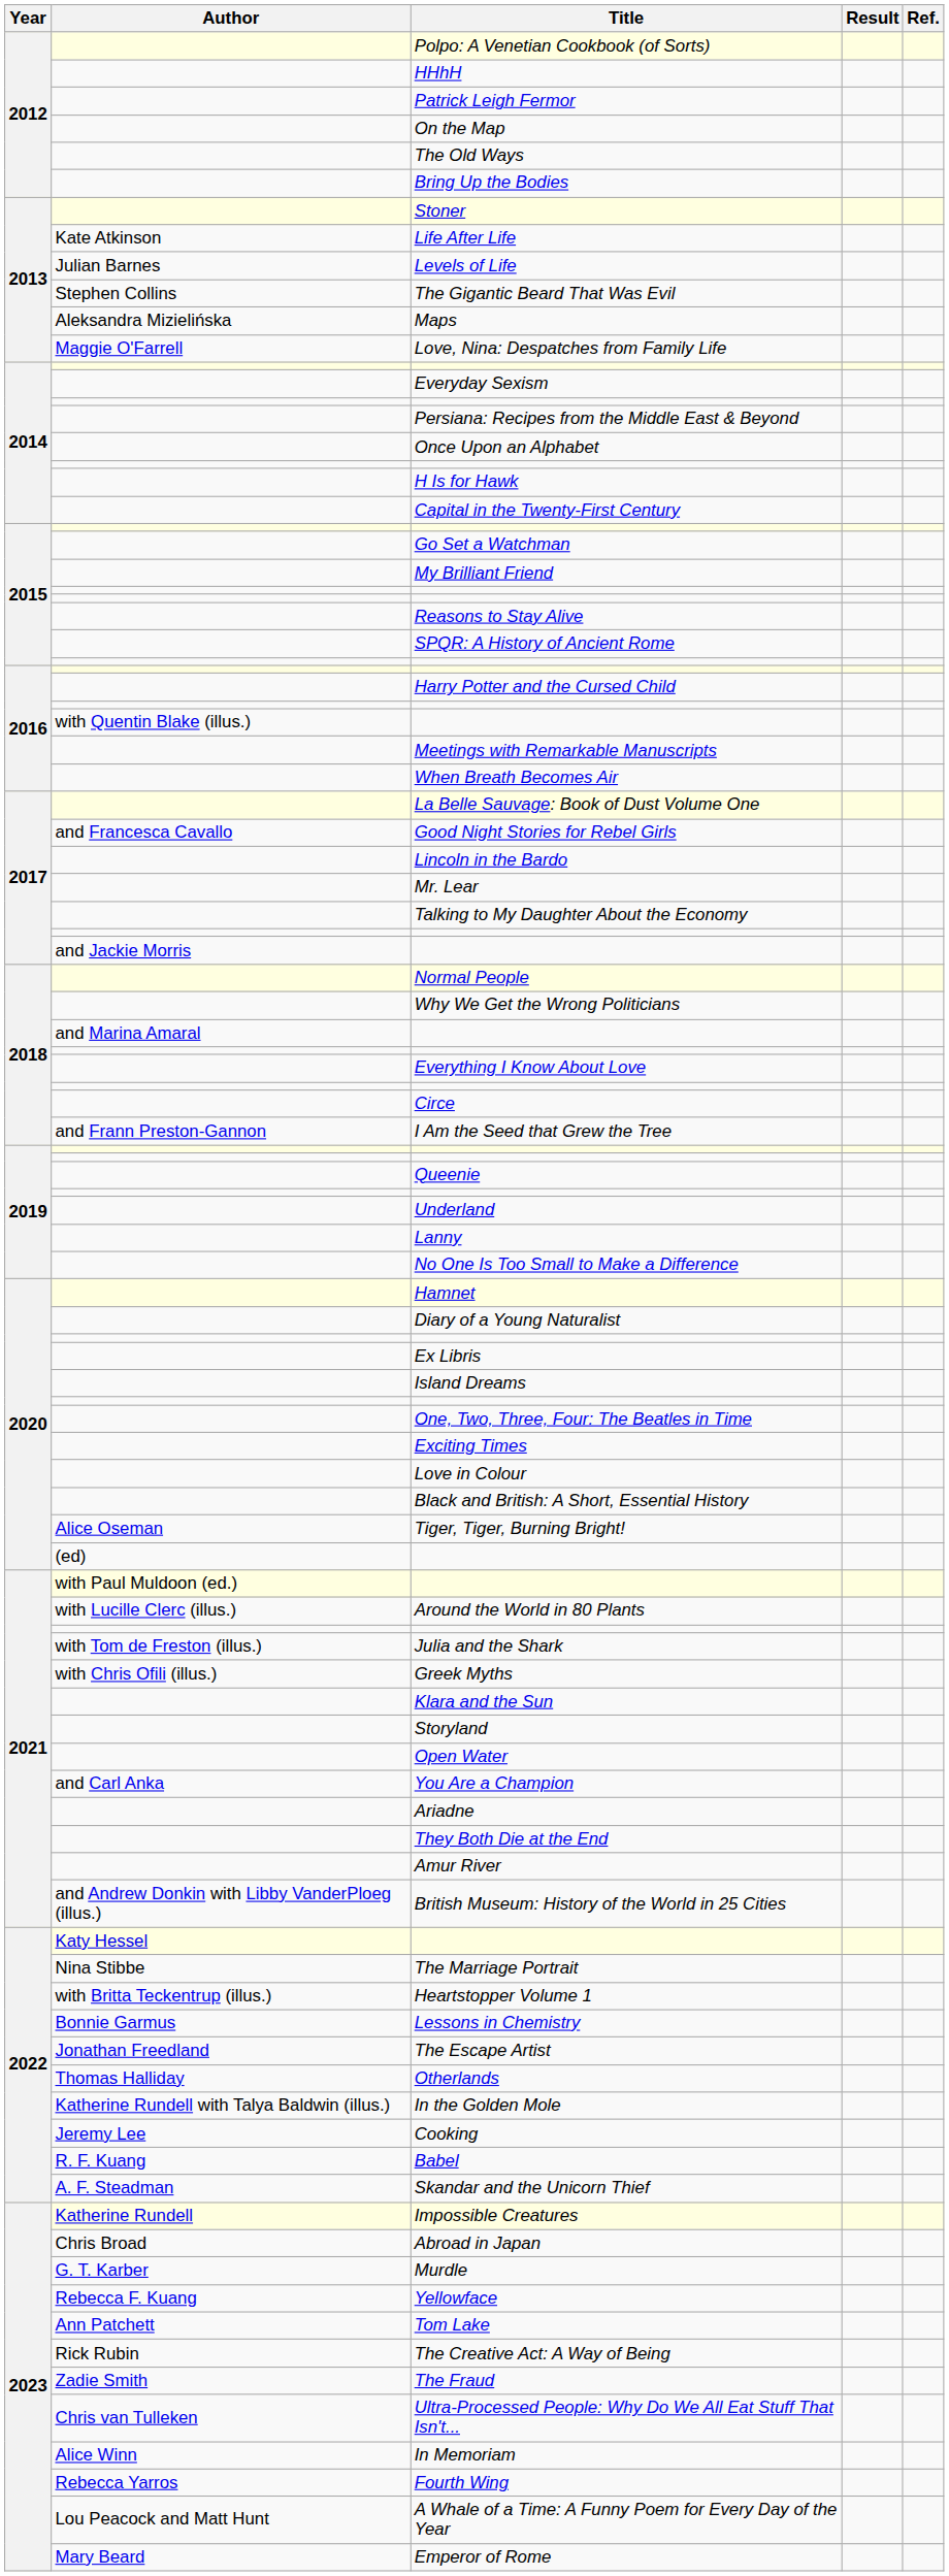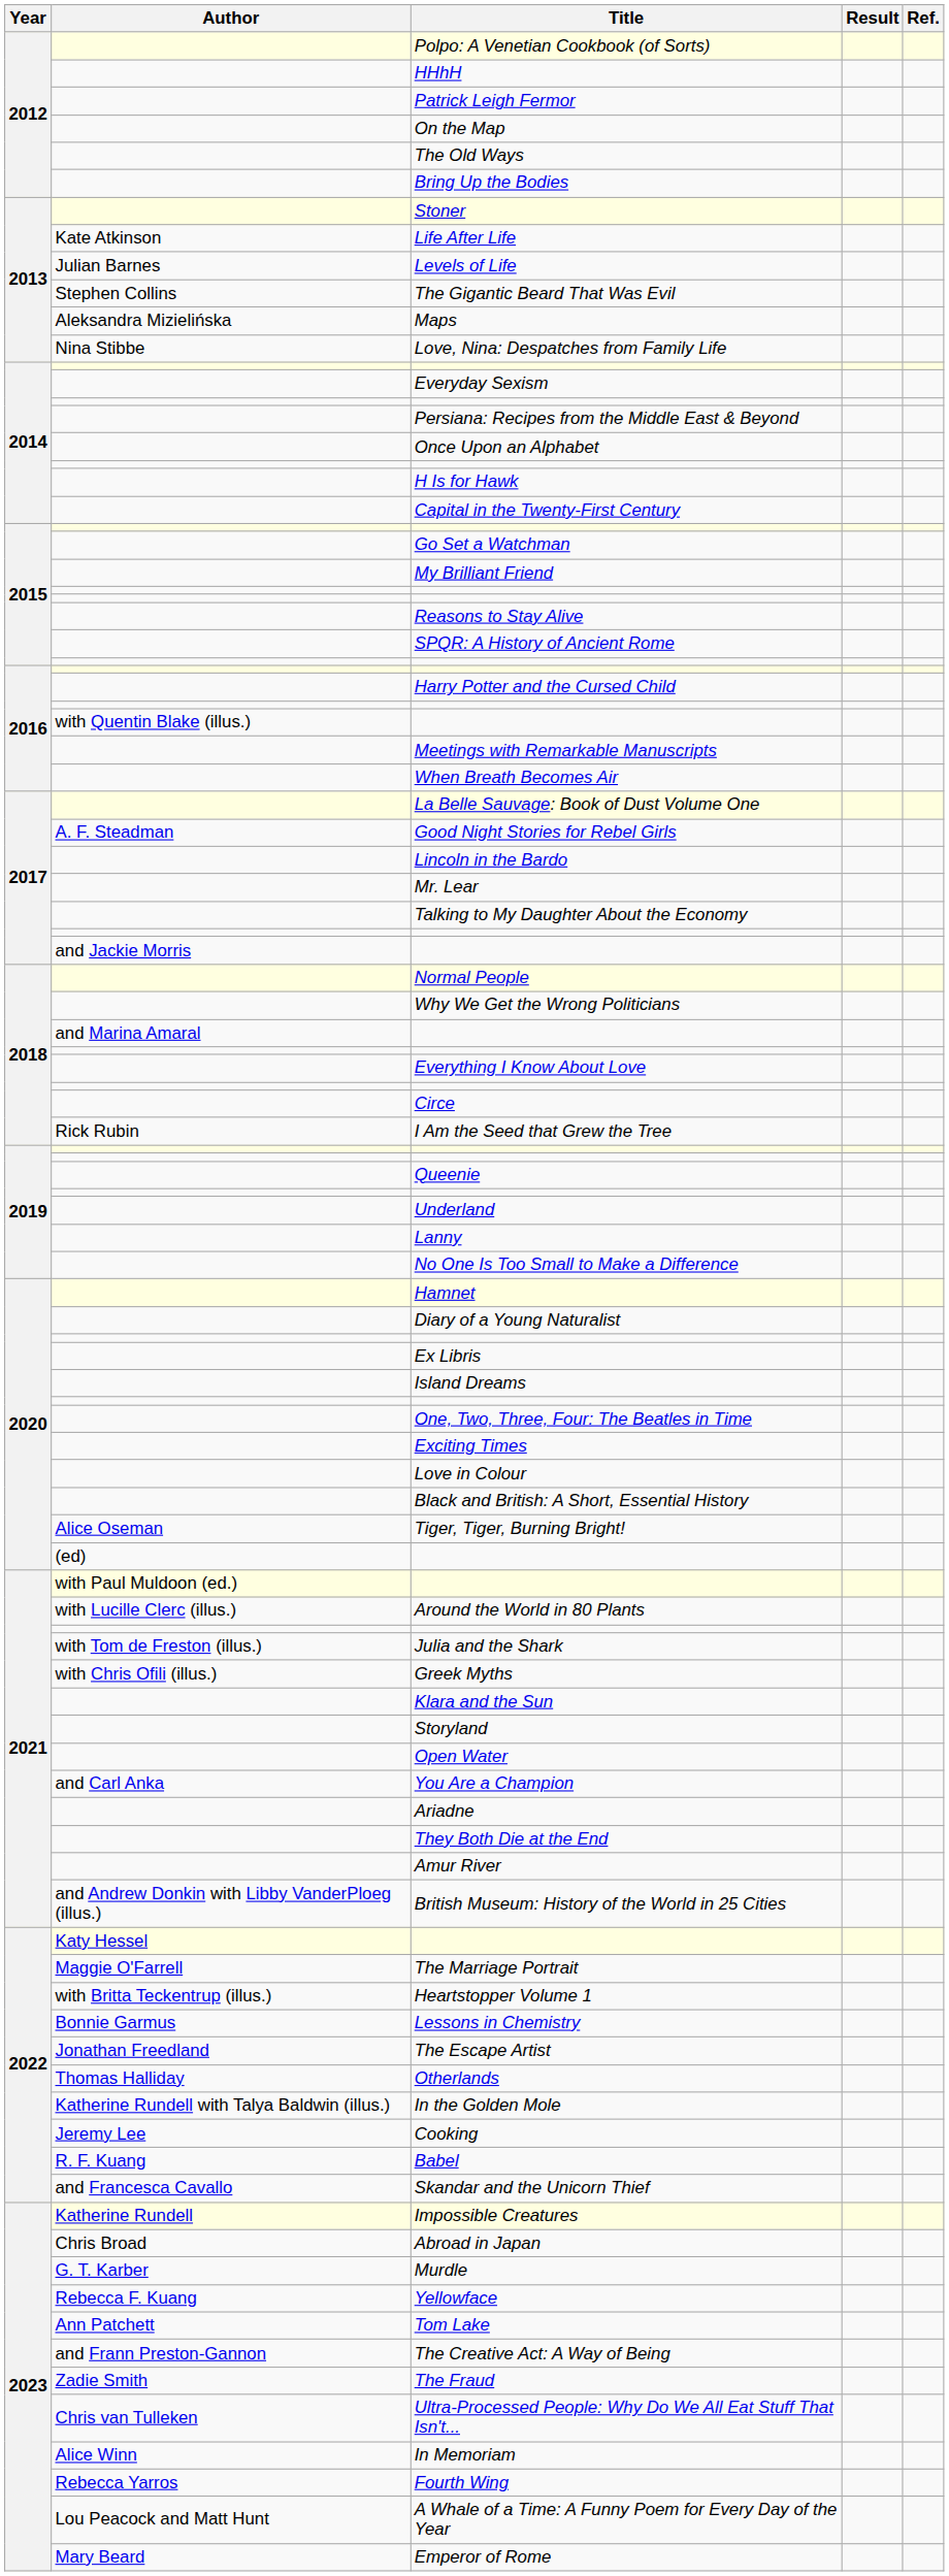 <table class="wikitable sortable">
 <tr>
 <th scope="col">Year</th>
 <th scope="col">Author</th>
 <th scope="col">Title</th>
 <th scope="col">Result</th>
 <th scope="col">Ref.</th>
 </tr>
 <tr style="background:lightyellow">
 <th rowspan="6">2012</th>
 <td></td>
 <td><em>Polpo: A Venetian Cookbook (of Sorts)</em></td>
 <td></td>
 <td></td>
 </tr>
 <tr>
 <td></td>
 <td><em><a href='#'>HHhH</a></em></td>
 <td></td>
 <td></td>
 </tr>
 <tr>
 <td></td>
 <td><em><a href='#'>Patrick Leigh Fermor</a></em></td>
 <td></td>
 <td></td>
 </tr>
 <tr>
 <td></td>
 <td><em>On the Map</em></td>
 <td></td>
 <td></td>
 </tr>
 <tr>
 <td></td>
 <td><em>The Old Ways</em></td>
 <td></td>
 <td></td>
 </tr>
 <tr>
 <td></td>
 <td><em><a href='#'>Bring Up the Bodies</a></em></td>
 <td></td>
 <td></td>
 </tr>
 <tr style="background:lightyellow">
 <th rowspan="6">2013</th>
 <td></td>
 <td><a href='#'><em>Stoner</em></a></td>
 <td></td>
 <td></td>
 </tr>
 <tr>
 <td>Kate Atkinson</td>
 <td><em><a href='#'>Life After Life</a></em></td>
 <td></td>
 <td></td>
 </tr>
 <tr>
 <td>Julian Barnes</td>
 <td><em><a href='#'>Levels of Life</a></em></td>
 <td></td>
 <td></td>
 </tr>
 <tr>
 <td>Stephen Collins</td>
 <td><em>The Gigantic Beard That Was Evil</em></td>
 <td></td>
 <td></td>
 </tr>
 <tr>
 <td>Aleksandra Mizielińska</td>
 <td><em>Maps</em></td>
 <td></td>
 <td></td>
 </tr>
 <tr>
-<td><a href='#'>Maggie O'Farrell</a></td>
+<td>Nina Stibbe</td>
 <td><em>Love, Nina: Despatches from Family Life</em></td>
 <td></td>
 <td></td>
 </tr>
 <tr style="background:lightyellow">
 <th rowspan="8">2014</th>
 <td></td>
 <td><em></em></td>
 <td></td>
 <td></td>
 </tr>
 <tr>
 <td></td>
 <td><em>Everyday Sexism</em></td>
 <td></td>
 <td></td>
 </tr>
 <tr>
 <td></td>
 <td><em></em></td>
 <td></td>
 <td></td>
 </tr>
 <tr>
 <td></td>
 <td><em>Persiana: Recipes from the Middle East & Beyond</em></td>
 <td></td>
 <td></td>
 </tr>
 <tr>
 <td></td>
 <td><em>Once Upon an Alphabet</em></td>
 <td></td>
 <td></td>
 </tr>
 <tr>
 <td></td>
 <td><em></em></td>
 <td></td>
 <td></td>
 </tr>
 <tr>
 <td></td>
 <td><em><a href='#'>H Is for Hawk</a></em></td>
 <td></td>
 <td></td>
 </tr>
 <tr>
 <td></td>
 <td><em><a href='#'>Capital in the Twenty-First Century</a></em></td>
 <td></td>
 <td></td>
 </tr>
 <tr style="background:lightyellow">
 <th rowspan="8">2015</th>
 <td></td>
 <td><em></em></td>
 <td></td>
 <td></td>
 </tr>
 <tr>
 <td></td>
 <td><em><a href='#'>Go Set a Watchman</a></em></td>
 <td></td>
 <td></td>
 </tr>
 <tr>
 <td></td>
 <td><em><a href='#'>My Brilliant Friend</a></em></td>
 <td></td>
 <td></td>
 </tr>
 <tr>
 <td></td>
 <td><em></em></td>
 <td></td>
 <td></td>
 </tr>
 <tr>
 <td></td>
 <td><em></em></td>
 <td></td>
 <td></td>
 </tr>
 <tr>
 <td></td>
 <td><em><a href='#'>Reasons to Stay Alive</a></em></td>
 <td></td>
 <td></td>
 </tr>
 <tr>
 <td></td>
 <td><em><a href='#'>SPQR: A History of Ancient Rome</a></em></td>
 <td></td>
 <td></td>
 </tr>
 <tr>
 <td></td>
 <td><em></em></td>
 <td></td>
 <td></td>
 </tr>
 <tr style="background:lightyellow">
 <th rowspan="6">2016</th>
 <td></td>
 <td><em></em></td>
 <td></td>
 <td></td>
 </tr>
 <tr>
 <td></td>
 <td><em><a href='#'>Harry Potter and the Cursed Child</a></em></td>
 <td></td>
 <td></td>
 </tr>
 <tr>
 <td></td>
 <td><em></em></td>
 <td></td>
 <td></td>
 </tr>
 <tr>
 <td> with <a href='#'>Quentin Blake</a> (illus.)</td>
 <td><em></em></td>
 <td></td>
 <td></td>
 </tr>
 <tr>
 <td></td>
 <td><em><a href='#'>Meetings with Remarkable Manuscripts</a></em></td>
 <td></td>
 <td></td>
 </tr>
 <tr>
 <td></td>
 <td><em><a href='#'>When Breath Becomes Air</a></em></td>
 <td></td>
 <td></td>
 </tr>
 <tr style="background:lightyellow">
 <th rowspan="7">2017</th>
 <td></td>
 <td><em><a href='#'>La Belle Sauvage</a>: Book of Dust Volume One</em></td>
 <td></td>
 <td></td>
 </tr>
 <tr>
-<td> and <a href='#'>Francesca Cavallo</a></td>
+<td><a href='#'>A. F. Steadman</a></td>
 <td><em><a href='#'>Good Night Stories for Rebel Girls</a></em></td>
 <td></td>
 <td></td>
 </tr>
 <tr>
 <td></td>
 <td><em><a href='#'>Lincoln in the Bardo</a></em></td>
 <td></td>
 <td></td>
 </tr>
 <tr>
 <td></td>
 <td><em>Mr. Lear</em></td>
 <td></td>
 <td></td>
 </tr>
 <tr>
 <td></td>
 <td><em>Talking to My Daughter About the Economy</em></td>
 <td></td>
 <td></td>
 </tr>
 <tr>
 <td></td>
 <td><em></em></td>
 <td></td>
 <td></td>
 </tr>
 <tr>
 <td> and <a href='#'>Jackie Morris</a></td>
 <td><em></em></td>
 <td></td>
 <td></td>
 </tr>
 <tr style="background:lightyellow">
 <th rowspan="8">2018</th>
 <td></td>
 <td><em><a href='#'>Normal People</a></em></td>
 <td></td>
 <td></td>
 </tr>
 <tr>
 <td></td>
 <td><em>Why We Get the Wrong</em> <em>Politicians</em></td>
 <td></td>
 <td></td>
 </tr>
 <tr>
 <td> and <a href='#'>Marina Amaral</a></td>
 <td><em></em></td>
 <td></td>
 <td></td>
 </tr>
 <tr>
 <td></td>
 <td><em></em></td>
 <td></td>
 <td></td>
 </tr>
 <tr>
 <td></td>
 <td><em><a href='#'>Everything I Know About Love</a></em></td>
 <td></td>
 <td></td>
 </tr>
 <tr>
 <td></td>
 <td><em></em></td>
 <td></td>
 <td></td>
 </tr>
 <tr>
 <td></td>
 <td><em><a href='#'>Circe</a></em></td>
 <td></td>
 <td></td>
 </tr>
 <tr>
-<td> and <a href='#'>Frann Preston-Gannon</a></td>
+<td>Rick Rubin</td>
 <td><em>I Am the Seed that Grew the Tree</em></td>
 <td></td>
 <td></td>
 </tr>
 <tr style="background:lightyellow">
 <th rowspan="7">2019</th>
 <td></td>
 <td><em></em></td>
 <td></td>
 <td></td>
 </tr>
 <tr>
 <td></td>
 <td><em></em></td>
 <td></td>
 <td></td>
 </tr>
 <tr>
 <td></td>
 <td><em><a href='#'>Queenie</a></em></td>
 <td></td>
 <td></td>
 </tr>
 <tr>
 <td></td>
 <td><em></em></td>
 <td></td>
 <td></td>
 </tr>
 <tr>
 <td></td>
 <td><em><a href='#'>Underland</a></em></td>
 <td></td>
 <td></td>
 </tr>
 <tr>
 <td></td>
 <td><a href='#'><em>Lanny</em></a></td>
 <td></td>
 <td></td>
 </tr>
 <tr>
 <td></td>
 <td><em><a href='#'>No One Is Too Small to Make a Difference</a></em></td>
 <td></td>
 <td></td>
 </tr>
 <tr style="background:lightyellow">
 <th rowspan="12">2020</th>
 <td></td>
 <td><em><a href='#'>Hamnet</a></em></td>
 <td></td>
 <td></td>
 </tr>
 <tr>
 <td></td>
 <td><em>Diary of a Young Naturalist</em></td>
 <td></td>
 <td></td>
 </tr>
 <tr>
 <td></td>
 <td><em></em></td>
 <td></td>
 <td></td>
 </tr>
 <tr>
 <td></td>
 <td><em>Ex Libris</em></td>
 <td></td>
 <td></td>
 </tr>
 <tr>
 <td></td>
 <td><em>Island Dreams</em></td>
 <td></td>
 <td></td>
 </tr>
 <tr>
 <td></td>
 <td><em></em></td>
 <td></td>
 <td></td>
 </tr>
 <tr>
 <td></td>
 <td><em><a href='#'>One, Two, Three, Four: The Beatles in Time</a></em></td>
 <td></td>
 <td></td>
 </tr>
 <tr>
 <td></td>
 <td><em><a href='#'>Exciting Times</a></em></td>
 <td></td>
 <td></td>
 </tr>
 <tr>
 <td></td>
 <td><em>Love in Colour</em></td>
 <td></td>
 <td></td>
 </tr>
 <tr>
 <td></td>
 <td><em>Black and British: A Short, Essential History</em></td>
 <td></td>
 <td></td>
 </tr>
 <tr>
 <td><a href='#'>Alice Oseman</a></td>
 <td><em>Tiger, Tiger, Burning Bright!</em></td>
 <td></td>
 <td></td>
 </tr>
 <tr>
 <td> (ed)</td>
 <td><em></em></td>
 <td></td>
 <td></td>
 </tr>
 <tr style="background:lightyellow">
 <th rowspan="13">2021</th>
 <td> with Paul Muldoon (ed.)</td>
 <td><em></em></td>
 <td></td>
 <td></td>
 </tr>
 <tr>
 <td> with <a href='#'>Lucille Clerc</a> (illus.)</td>
 <td><em>Around the World in 80 Plants</em></td>
 <td></td>
 <td></td>
 </tr>
 <tr>
 <td></td>
 <td><em></em></td>
 <td></td>
 <td></td>
 </tr>
 <tr>
 <td> with <a href='#'>Tom de Freston</a> (illus.)</td>
 <td><em>Julia and the Shark</em></td>
 <td></td>
 <td></td>
 </tr>
 <tr>
 <td> with <a href='#'>Chris Ofili</a> (illus.)</td>
 <td><em>Greek Myths</em></td>
 <td></td>
 <td></td>
 </tr>
 <tr>
 <td></td>
 <td><em><a href='#'>Klara and the Sun</a></em></td>
 <td></td>
 <td></td>
 </tr>
 <tr>
 <td></td>
 <td><em>Storyland</em></td>
 <td></td>
 <td></td>
 </tr>
 <tr>
 <td></td>
 <td><em><a href='#'>Open Water</a></em></td>
 <td></td>
 <td></td>
 </tr>
 <tr>
 <td> and <a href='#'>Carl Anka</a></td>
 <td><em><a href='#'>You Are a Champion</a></em></td>
 <td></td>
 <td></td>
 </tr>
 <tr>
 <td></td>
 <td><em>Ariadne</em></td>
 <td></td>
 <td></td>
 </tr>
 <tr>
 <td></td>
 <td><em><a href='#'>They Both Die at the End</a></em></td>
 <td></td>
 <td></td>
 </tr>
 <tr>
 <td></td>
 <td><em>Amur River</em></td>
 <td></td>
 <td></td>
 </tr>
 <tr>
 <td> and <a href='#'>Andrew Donkin</a> with <a href='#'>Libby VanderPloeg</a> (illus.)</td>
 <td><em>British Museum: History of the World in 25 Cities</em></td>
 <td></td>
 <td></td>
 </tr>
 <tr style="background:lightyellow">
 <th rowspan="10">2022</th>
 <td><a href='#'>Katy Hessel</a></td>
 <td><em></em></td>
 <td></td>
 <td></td>
 </tr>
 <tr>
-<td>Nina Stibbe</td>
+<td><a href='#'>Maggie O'Farrell</a></td>
 <td><em>The Marriage Portrait</em></td>
 <td></td>
 <td></td>
 </tr>
 <tr>
 <td> with <a href='#'>Britta Teckentrup</a> (illus.)</td>
 <td><em>Heartstopper Volume 1</em></td>
 <td></td>
 <td></td>
 </tr>
 <tr>
 <td><a href='#'>Bonnie Garmus</a></td>
 <td><em><a href='#'>Lessons in Chemistry</a></em></td>
 <td></td>
 <td></td>
 </tr>
 <tr>
 <td><a href='#'>Jonathan Freedland</a></td>
 <td><em>The Escape Artist</em></td>
 <td></td>
 <td></td>
 </tr>
 <tr>
 <td><a href='#'>Thomas Halliday</a></td>
 <td><em><a href='#'>Otherlands</a></em></td>
 <td></td>
 <td></td>
 </tr>
 <tr>
 <td><a href='#'>Katherine Rundell</a> with Talya Baldwin (illus.)</td>
 <td><em>In the Golden Mole</em></td>
 <td></td>
 <td></td>
 </tr>
 <tr>
 <td><a href='#'>Jeremy Lee</a></td>
 <td><em>Cooking</em></td>
 <td></td>
 <td></td>
 </tr>
 <tr>
 <td><a href='#'>R. F. Kuang</a></td>
 <td><em><a href='#'>Babel</a></em></td>
 <td></td>
 <td></td>
 </tr>
 <tr>
-<td><a href='#'>A. F. Steadman</a></td>
+<td> and <a href='#'>Francesca Cavallo</a></td>
 <td><em>Skandar and the Unicorn Thief</em></td>
 <td></td>
 <td></td>
 </tr>
 <tr style="background:lightyellow">
 <th rowspan="12">2023</th>
 <td><a href='#'>Katherine Rundell</a></td>
 <td><em>Impossible Creatures</em></td>
 <td></td>
 <td></td>
 </tr>
 <tr>
 <td>Chris Broad</td>
 <td><em>Abroad in Japan</em></td>
 <td></td>
 <td></td>
 </tr>
 <tr>
 <td><a href='#'>G. T. Karber</a></td>
 <td><em>Murdle</em></td>
 <td></td>
 <td></td>
 </tr>
 <tr>
 <td><a href='#'>Rebecca F. Kuang</a></td>
 <td><em><a href='#'>Yellowface</a></em></td>
 <td></td>
 <td></td>
 </tr>
 <tr>
 <td><a href='#'>Ann Patchett</a></td>
 <td><em><a href='#'>Tom Lake</a></em></td>
 <td></td>
 <td></td>
 </tr>
 <tr>
-<td>Rick Rubin</td>
+<td> and <a href='#'>Frann Preston-Gannon</a></td>
 <td><em>The Creative Act: A Way of Being</em></td>
 <td></td>
 <td></td>
 </tr>
 <tr>
 <td><a href='#'>Zadie Smith</a></td>
 <td><em><a href='#'>The Fraud</a></em></td>
 <td></td>
 <td></td>
 </tr>
 <tr>
 <td><a href='#'>Chris van Tulleken</a></td>
 <td><em><a href='#'>Ultra-Processed People: Why Do We All Eat Stuff That Isn't...</a></em></td>
 <td></td>
 <td></td>
 </tr>
 <tr>
 <td><a href='#'>Alice Winn</a></td>
 <td><em>In Memoriam</em></td>
 <td></td>
 <td></td>
 </tr>
 <tr>
 <td><a href='#'>Rebecca Yarros</a></td>
 <td><em><a href='#'>Fourth Wing</a></em></td>
 <td></td>
 <td></td>
 </tr>
 <tr>
 <td>Lou Peacock and Matt Hunt</td>
 <td><em>A Whale of a Time: A Funny Poem for Every Day of the Year</em></td>
 <td></td>
 <td></td>
 </tr>
 <tr>
 <td><a href='#'>Mary Beard</a></td>
 <td><em>Emperor of Rome</em></td>
 <td></td>
 <td></td>
 </tr>
 </table>
